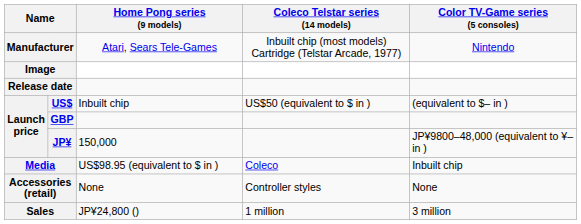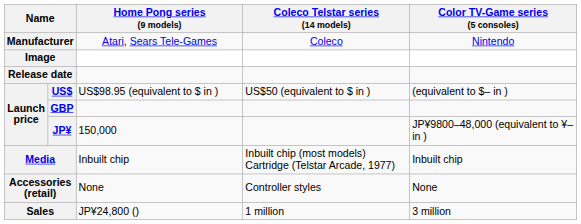 <table class="wikitable">
 <tr>
 <th colspan="2" style="width: 10%">Name</th>
 <th style="width: 30%;"><a href='#'>Home Pong series</a><br><small>(9 models)</small></th>
 <th style="width: 30%;"><a href='#'>Coleco Telstar series</a><br><small>(14 models)</small></th>
 <th style="width: 30%;"><a href='#'>Color TV-Game series</a><br><small>(5 consoles)</small></th>
 </tr>
 <tr style="text-align:center;">
 <th colspan="2">Manufacturer</th>
 <td><a href='#'>Atari</a>, <a href='#'>Sears Tele-Games</a></td>
-<td>Inbuilt chip (most models)<br>Cartridge (Telstar Arcade, 1977)</td>
+<td><a href='#'>Coleco</a></td>
 <td><a href='#'>Nintendo</a></td>
 </tr>
 <tr style="text-align:center;">
 <th colspan="2">Image</th>
 <td style="background:white;"></td>
 <td style="background:white;"></td>
 <td style="background:white;"></td>
 </tr>
 <tr>
 <th colspan="2">Release date</th>
 <td></td>
 <td></td>
 <td></td>
 </tr>
 <tr>
 <th rowspan="3">Launch price</th>
 <th><a href='#'>US$</a></th>
-<td>Inbuilt chip</td>
+<td>US$98.95 (equivalent to $ in )</td>
 <td>US$50 (equivalent to $ in )</td>
 <td> (equivalent to $– in )</td>
 </tr>
 <tr>
 <th><a href='#'>GBP</a></th>
 <td></td>
 <td></td>
 <td></td>
 </tr>
 <tr>
 <th><a href='#'>JP¥</a></th>
 <td>150,000</td>
 <td></td>
 <td>JP¥9800–48,000 (equivalent to ¥– in )</td>
 </tr>
 <tr>
 <th colspan="2"><a href='#'>Media</a></th>
-<td>US$98.95 (equivalent to $ in )</td>
-<td><a href='#'>Coleco</a></td>
+<td>Inbuilt chip</td>
+<td>Inbuilt chip (most models)<br>Cartridge (Telstar Arcade, 1977)</td>
 <td>Inbuilt chip</td>
 </tr>
 <tr>
 <th colspan="2">Accessories (retail)</th>
 <td>None</td>
 <td>Controller styles</td>
 <td>None</td>
 </tr>
 <tr>
 <th colspan="2">Sales</th>
 <td>JP¥24,800 ()</td>
 <td>1 million</td>
 <td>3 million</td>
 </tr>
 </table>
